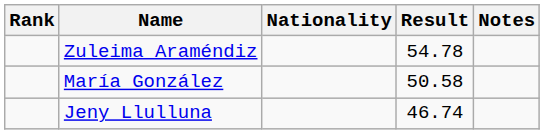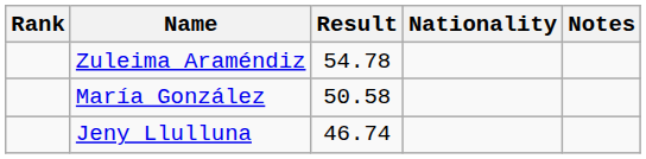 <table class="wikitable sortable" style="text-align:center">
 <tr>
 <th>Rank</th>
 <th>Name</th>
+<th>Result</th>
 <th>Nationality</th>
-<th>Result</th>
 <th>Notes</th>
 </tr>
 <tr>
 <td></td>
 <td align=left><a href='#'>Zuleima Araméndiz</a></td>
+<td>54.78</td>
 <td align=left></td>
-<td>54.78</td>
 <td></td>
 </tr>
 <tr>
 <td></td>
 <td align=left><a href='#'>María González</a></td>
+<td>50.58</td>
 <td align=left></td>
-<td>50.58</td>
 <td></td>
 </tr>
 <tr>
 <td></td>
 <td align=left><a href='#'>Jeny Llulluna</a></td>
+<td>46.74</td>
 <td align=left></td>
-<td>46.74</td>
 <td></td>
 </tr>
 </table>
